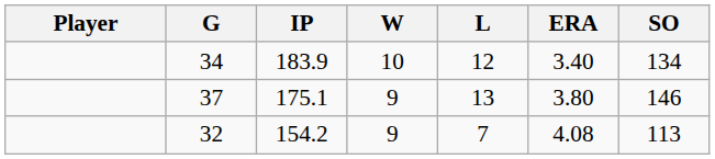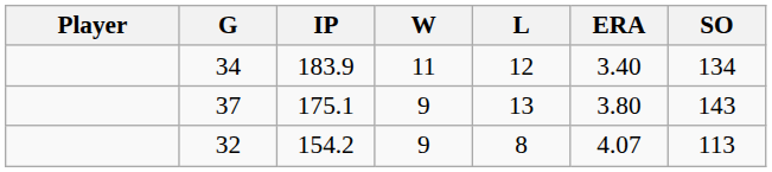 <table class="wikitable sortable">
 <tr>
 <th bgcolor="#DDDDFF" width="16%">Player</th>
 <th bgcolor="#DDDDFF" width="9%">G</th>
 <th bgcolor="#DDDDFF" width="9%">IP</th>
 <th bgcolor="#DDDDFF" width="9%">W</th>
 <th bgcolor="#DDDDFF" width="9%">L</th>
 <th bgcolor="#DDDDFF" width="9%">ERA</th>
 <th bgcolor="#DDDDFF" width="9%">SO</th>
 </tr>
 <tr align="center">
 <td></td>
 <td>34</td>
 <td>183.9</td>
-<td>10</td>
+<td>11</td>
 <td>12</td>
 <td>3.40</td>
 <td>134</td>
 </tr>
 <tr align="center">
 <td></td>
 <td>37</td>
 <td>175.1</td>
 <td>9</td>
 <td>13</td>
 <td>3.80</td>
-<td>146</td>
+<td>143</td>
 </tr>
 <tr align="center">
 <td></td>
 <td>32</td>
 <td>154.2</td>
 <td>9</td>
-<td>7</td>
-<td>4.08</td>
+<td>8</td>
+<td>4.07</td>
 <td>113</td>
 </tr>
 </table>
